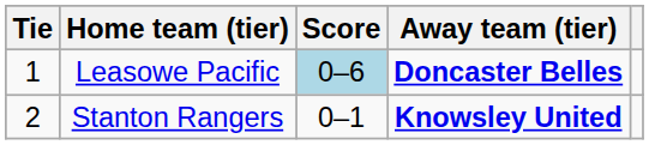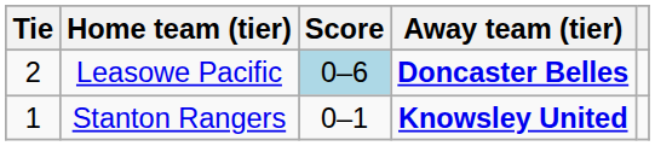 <table class="wikitable" style="text-align:center; font-size:85%">
 <tr>
 <th>Tie</th>
 <th>Home team (tier)</th>
 <th>Score</th>
 <th>Away team (tier)</th>
 <th></th>
 </tr>
 <tr>
-<td align="center">1</td>
+<td align="center">2</td>
 <td><a href='#'>Leasowe Pacific</a></td>
 <td align="center" style="background: lightblue;">0–6</td>
 <td><strong><a href='#'>Doncaster Belles</a></strong></td>
 <td></td>
 </tr>
 <tr>
-<td align="center">2</td>
+<td align="center">1</td>
 <td><a href='#'>Stanton Rangers</a></td>
 <td align="center">0–1</td>
 <td><strong><a href='#'>Knowsley United</a></strong></td>
 <td></td>
 </tr>
 </table>
